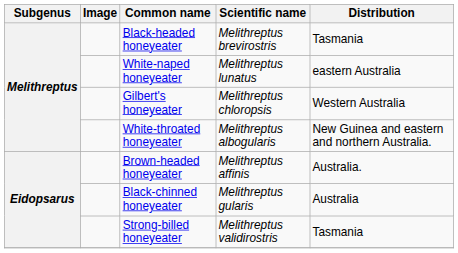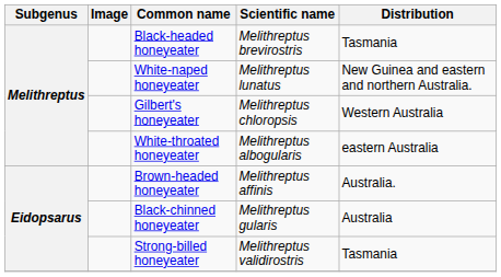 <table class="wikitable collapsible">
 <tr>
 <th>Subgenus</th>
 <th>Image</th>
 <th>Common name</th>
 <th>Scientific name</th>
 <th>Distribution</th>
 </tr>
 <tr>
 <th rowspan="4" style="text-align:center;"><em>Melithreptus</em></th>
 <td></td>
 <td><a href='#'>Black-headed honeyeater</a></td>
 <td><em>Melithreptus brevirostris</em></td>
 <td>Tasmania</td>
 </tr>
 <tr>
 <td></td>
 <td><a href='#'>White-naped honeyeater</a></td>
 <td><em>Melithreptus lunatus</em></td>
-<td>eastern Australia</td>
+<td>New Guinea and eastern and northern Australia.</td>
 </tr>
 <tr>
 <td></td>
 <td><a href='#'>Gilbert's honeyeater</a></td>
 <td><em>Melithreptus chloropsis</em></td>
 <td>Western Australia</td>
 </tr>
 <tr>
 <td></td>
 <td><a href='#'>White-throated honeyeater</a></td>
 <td><em>Melithreptus albogularis</em></td>
-<td>New Guinea and eastern and northern Australia.</td>
+<td>eastern Australia</td>
 </tr>
 <tr>
 <th rowspan="3" style="text-align:center;"><em>Eidopsarus</em></th>
 <td></td>
 <td><a href='#'>Brown-headed honeyeater</a></td>
 <td><em>Melithreptus affinis</em></td>
 <td>Australia.</td>
 </tr>
 <tr>
 <td></td>
 <td><a href='#'>Black-chinned honeyeater</a></td>
 <td><em>Melithreptus gularis</em></td>
 <td>Australia</td>
 </tr>
 <tr>
 <td></td>
 <td><a href='#'>Strong-billed honeyeater</a></td>
 <td><em>Melithreptus validirostris</em></td>
 <td>Tasmania</td>
 </tr>
 <tr>
 </tr>
 </table>
